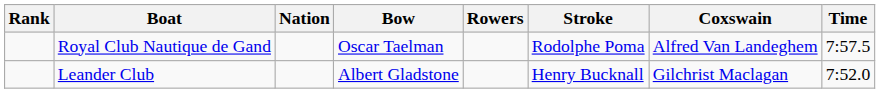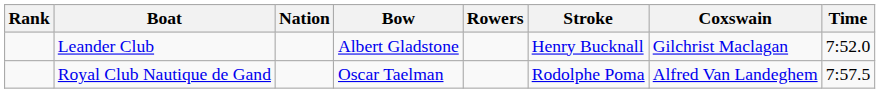 <table class="wikitable sortable" style="text-align:center">
 <tr>
 <th>Rank</th>
 <th>Boat</th>
 <th>Nation</th>
 <th>Bow</th>
 <th>Rowers</th>
 <th>Stroke</th>
 <th>Coxswain</th>
 <th>Time</th>
 </tr>
 <tr>
 <td></td>
+<td align=left><a href='#'>Leander Club</a></td>
+<td align=left></td>
+<td align=left><a href='#'>Albert Gladstone</a></td>
+<td align=left></td>
+<td align=left><a href='#'>Henry Bucknall</a></td>
+<td align=left><a href='#'>Gilchrist Maclagan</a></td>
+<td>7:52.0</td>
+</tr>
+<tr>
+<td></td>
 <td align=left><a href='#'>Royal Club Nautique de Gand</a></td>
 <td align=left></td>
 <td align=left><a href='#'>Oscar Taelman</a></td>
 <td align=left></td>
 <td align=left><a href='#'>Rodolphe Poma</a></td>
 <td align=left><a href='#'>Alfred Van Landeghem</a></td>
 <td>7:57.5</td>
 </tr>
-<tr>
-<td></td>
-<td align=left><a href='#'>Leander Club</a></td>
-<td align=left></td>
-<td align=left><a href='#'>Albert Gladstone</a></td>
-<td align=left></td>
-<td align=left><a href='#'>Henry Bucknall</a></td>
-<td align=left><a href='#'>Gilchrist Maclagan</a></td>
-<td>7:52.0</td>
-</tr>
 </table>
